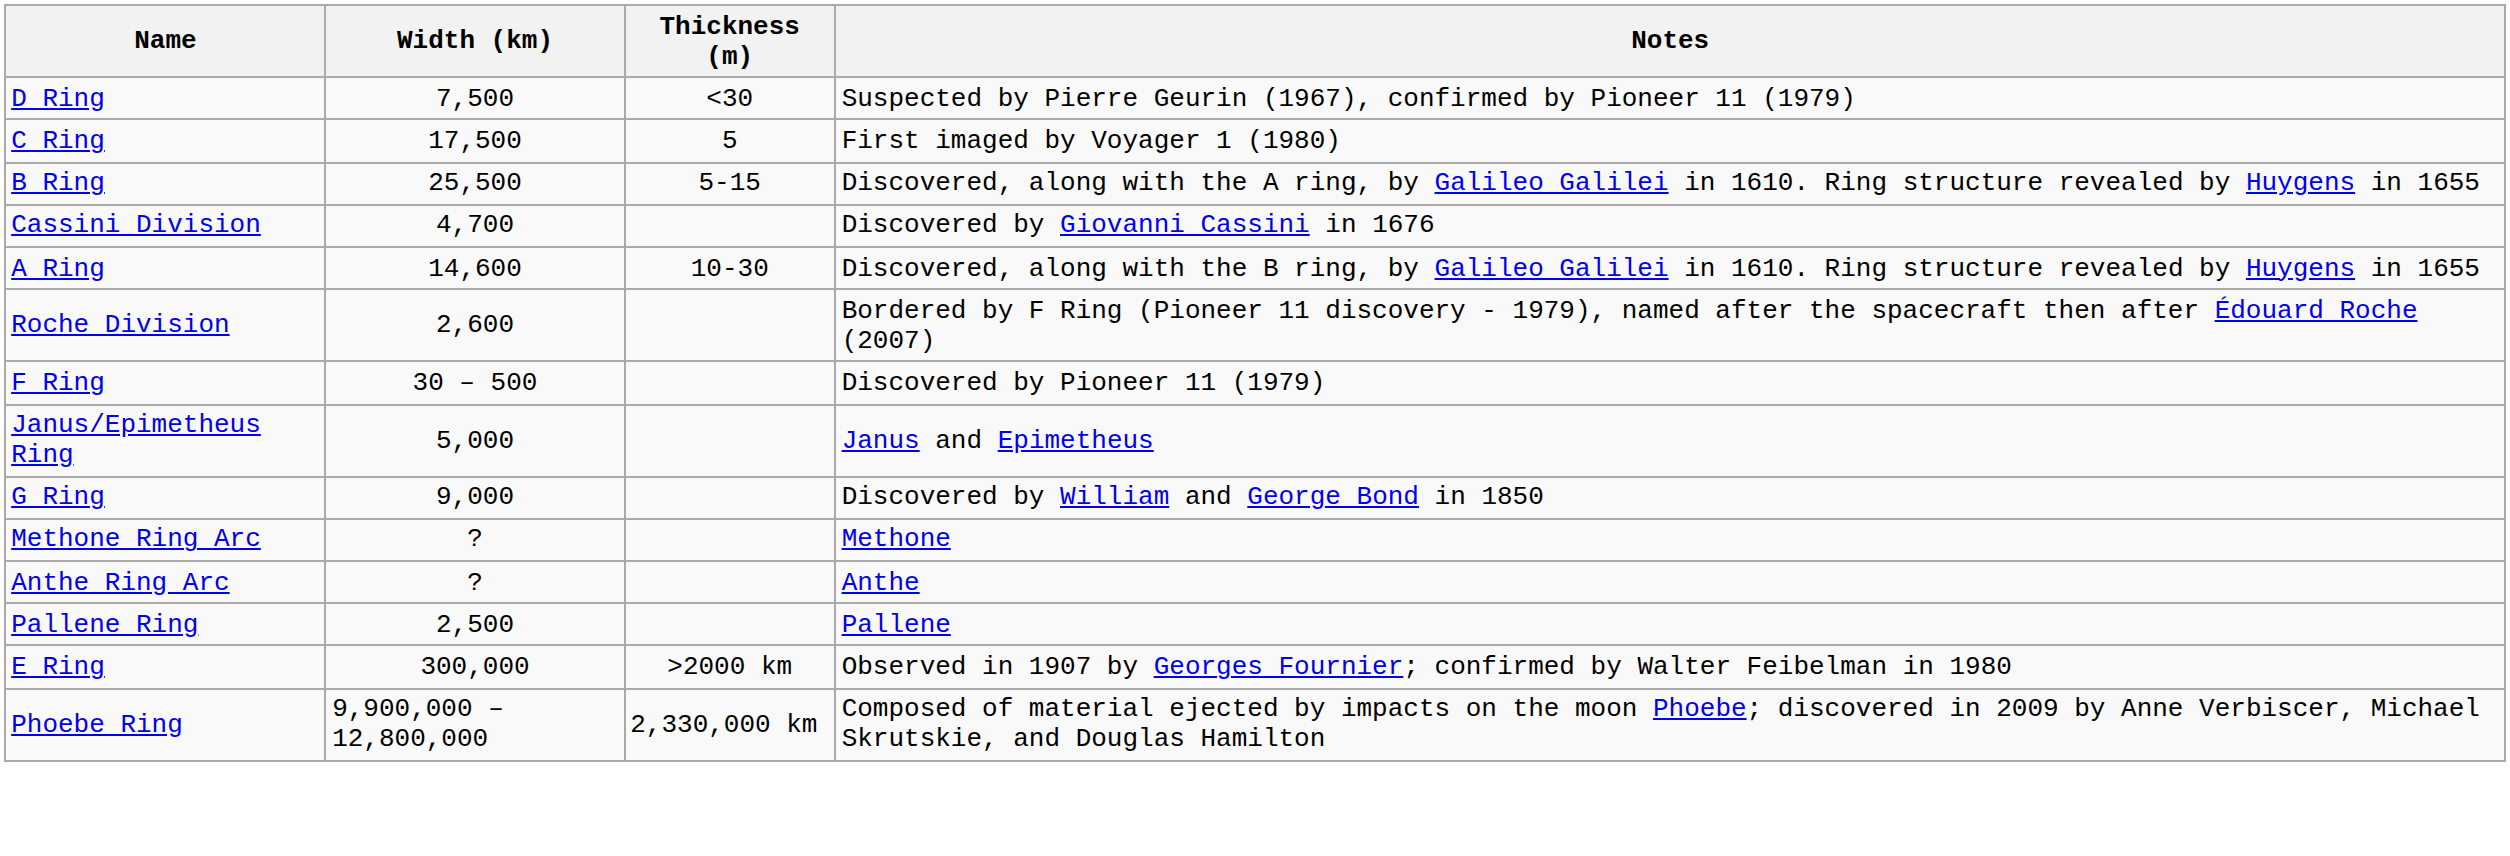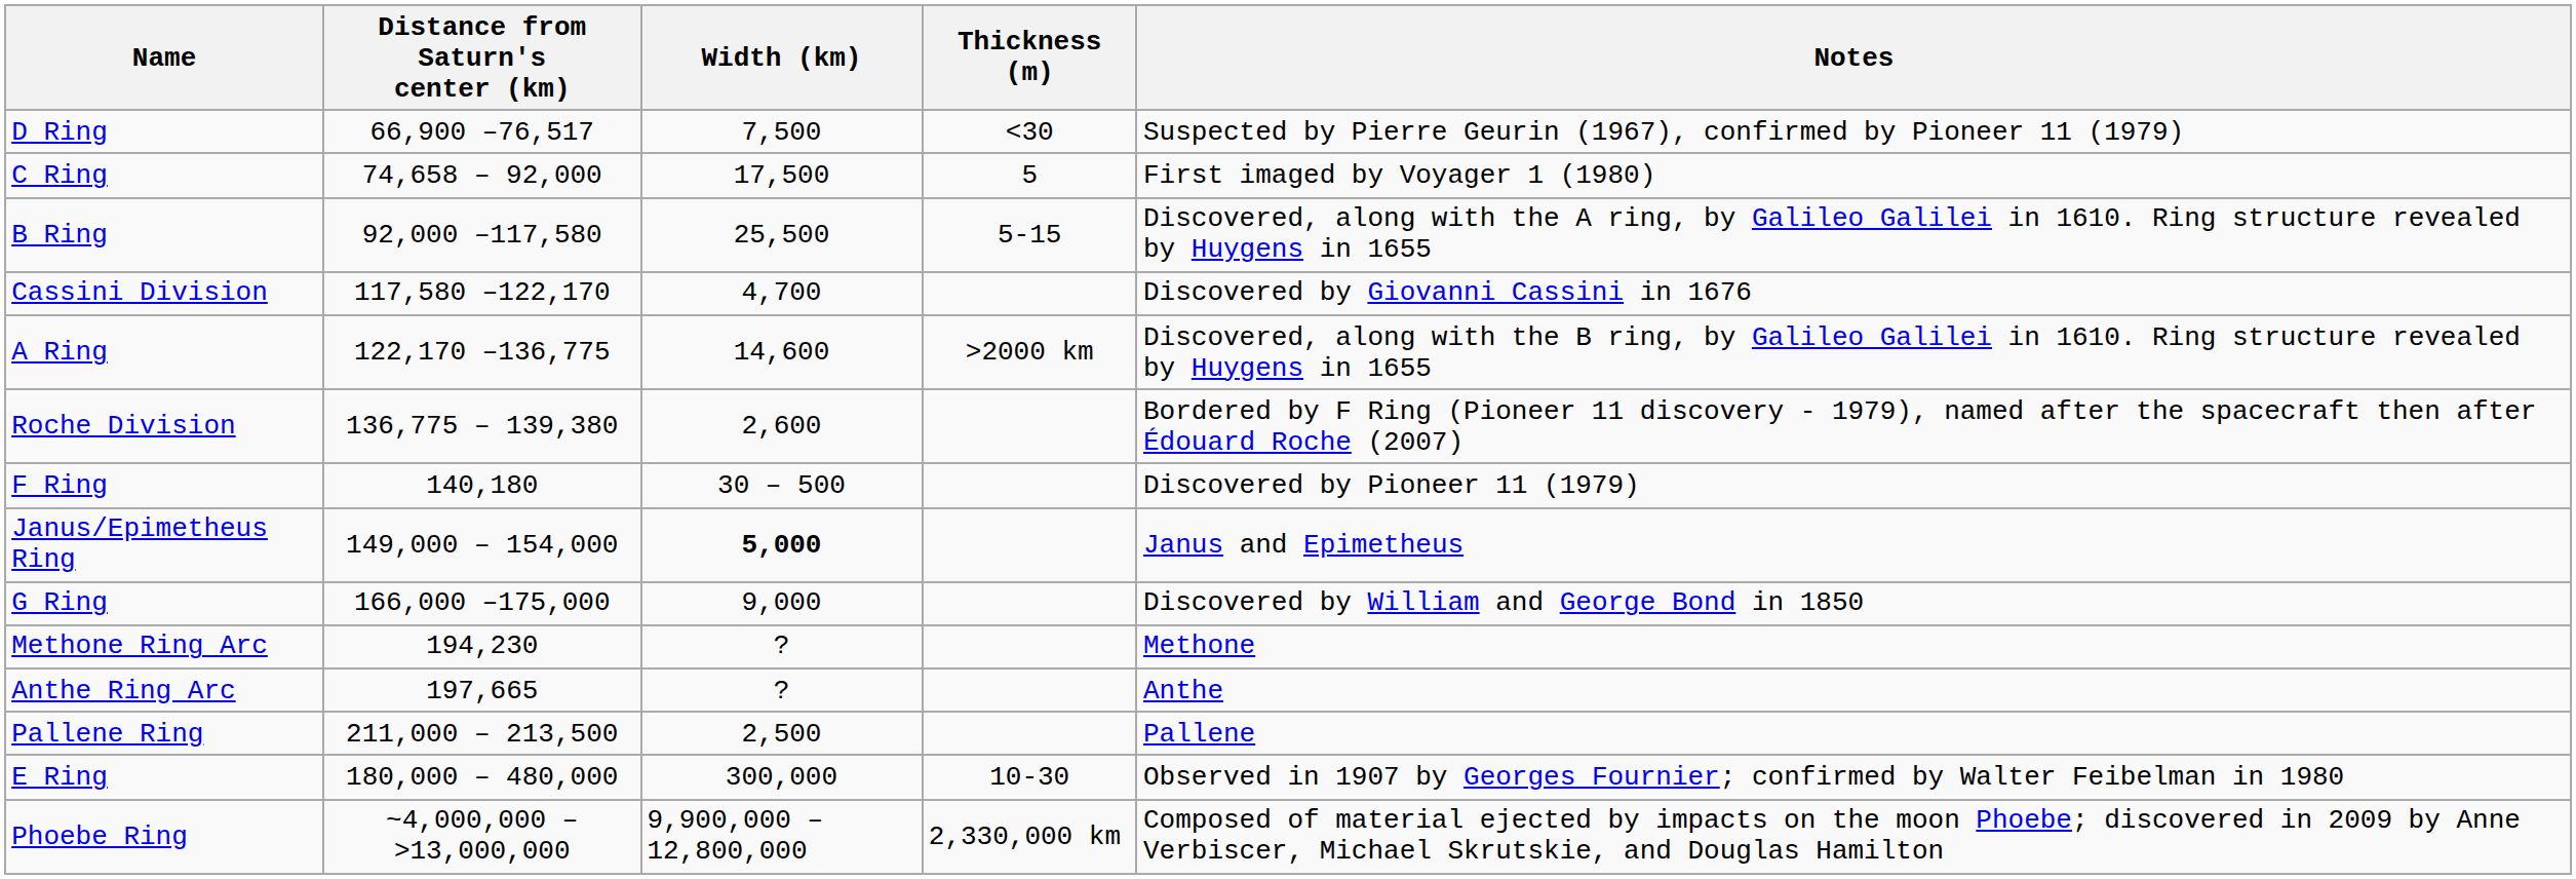 <table class="wikitable">
 <tr>
 <th>Name</th>
+<th>Distance from Saturn's<br>center (km)</th>
 <th>Width (km)</th>
 <th>Thickness (m)</th>
 <th>Notes</th>
 </tr>
 <tr>
 <td><a href='#'>D Ring</a></td>
+<td align=center>66,900 –76,517</td>
 <td align="center">7,500</td>
 <td align="center"><30</td>
 <td>Suspected by Pierre Geurin (1967), confirmed by Pioneer 11 (1979)</td>
 </tr>
 <tr>
 <td><a href='#'>C Ring</a></td>
+<td align=center>74,658 – 92,000</td>
 <td align="center">17,500</td>
 <td align=center>5</td>
 <td>First imaged by Voyager 1 (1980)</td>
 </tr>
 <tr>
 <td><a href='#'>B Ring</a></td>
+<td align=center>92,000 –117,580</td>
 <td align="center">25,500</td>
 <td align=center>5-15</td>
 <td>Discovered, along with the A ring, by <a href='#'>Galileo Galilei</a> in 1610. Ring structure revealed by <a href='#'>Huygens</a> in 1655</td>
 </tr>
 <tr>
 <td><a href='#'>Cassini Division</a></td>
+<td align=center>117,580 –122,170</td>
 <td align="center">4,700</td>
 <td align="center"> </td>
 <td>Discovered by <a href='#'>Giovanni Cassini</a> in 1676</td>
 </tr>
 <tr>
 <td><a href='#'>A Ring</a></td>
+<td align=center>122,170 –136,775</td>
 <td align="center">14,600</td>
-<td align=center>10-30</td>
+<td align="center">>2000 km</td>
 <td>Discovered, along with the B ring, by <a href='#'>Galileo Galilei</a> in 1610. Ring structure revealed by <a href='#'>Huygens</a> in 1655</td>
 </tr>
 <tr>
 <td><a href='#'>Roche Division</a></td>
+<td align=center>136,775 – 139,380</td>
 <td align="center">2,600</td>
 <td align="center"> </td>
 <td>Bordered by F Ring (Pioneer 11 discovery - 1979), named after the spacecraft then after <a href='#'>Édouard Roche</a> (2007)</td>
 </tr>
 <tr>
 <td><a href='#'>F Ring</a></td>
+<td align=center>140,180</td>
 <td align="center">30 – 500</td>
 <td align="center"> </td>
 <td>Discovered by Pioneer 11 (1979)</td>
 </tr>
 <tr>
 <td><a href='#'>Janus/Epimetheus Ring</a></td>
-<td align="center">5,000</td>
+<td align="center">149,000 – 154,000</td>
+<td align="center"><strong>5,000</strong></td>
 <td align="center"> </td>
 <td><a href='#'>Janus</a> and <a href='#'>Epimetheus</a></td>
 </tr>
 <tr>
 <td><a href='#'>G Ring</a></td>
+<td align=center>166,000 –175,000</td>
 <td align="center">9,000</td>
 <td align="center"> </td>
 <td>Discovered by <a href='#'>William</a> and <a href='#'>George Bond</a> in 1850</td>
 </tr>
 <tr>
 <td><a href='#'>Methone Ring Arc</a></td>
+<td align="center">194,230</td>
 <td align=center>?</td>
 <td align="center"> </td>
 <td><a href='#'>Methone</a></td>
 </tr>
 <tr>
 <td><a href='#'>Anthe Ring Arc</a></td>
+<td align="center">197,665</td>
 <td align=center>?</td>
 <td align="center"> </td>
 <td><a href='#'>Anthe</a></td>
 </tr>
 <tr>
 <td><a href='#'>Pallene Ring</a></td>
+<td align="center">211,000 – 213,500</td>
 <td align="center">2,500</td>
 <td align="center"> </td>
 <td><a href='#'>Pallene</a></td>
 </tr>
 <tr>
 <td><a href='#'>E Ring</a></td>
+<td align=center>180,000 – 480,000</td>
 <td align="center">300,000</td>
-<td align="center">>2000 km</td>
+<td align=center>10-30</td>
 <td>Observed in 1907 by <a href='#'>Georges Fournier</a>; confirmed by Walter Feibelman in 1980</td>
 </tr>
 <tr>
 <td><a href='#'>Phoebe Ring</a></td>
+<td align=center>~4,000,000 – >13,000,000</td>
 <td>9,900,000 –12,800,000</td>
 <td>2,330,000 km</td>
 <td>Composed of material ejected by impacts on the moon <a href='#'>Phoebe</a>; discovered in 2009 by Anne Verbiscer, Michael Skrutskie, and Douglas Hamilton</td>
 </tr>
 </table>
